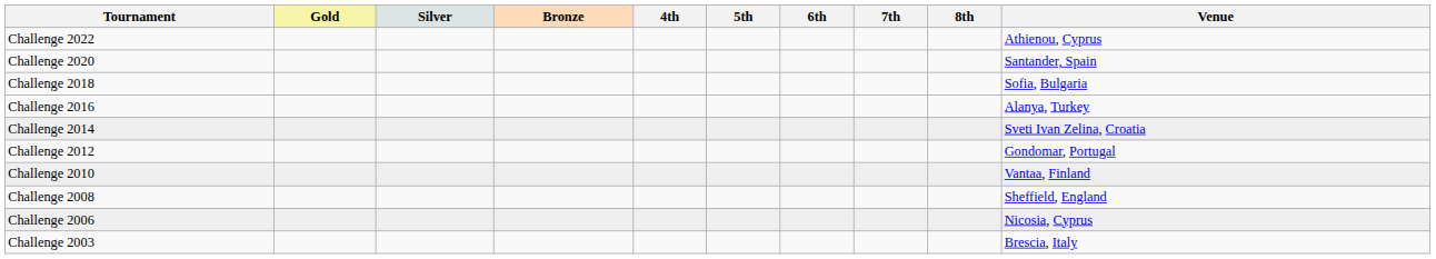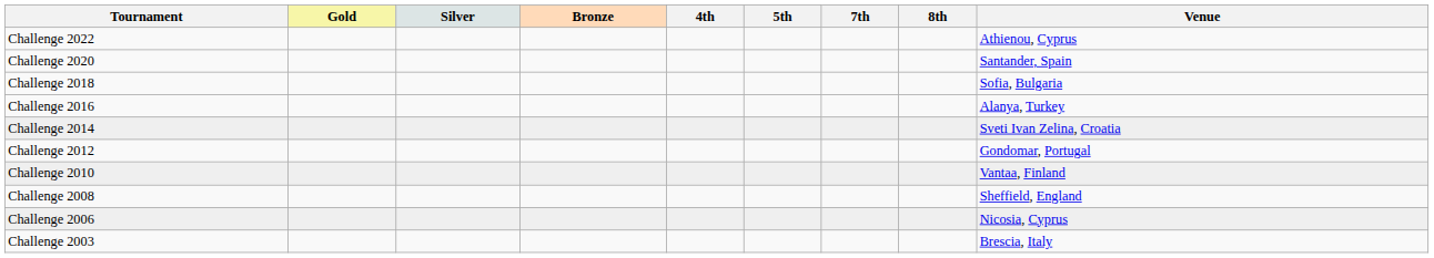 <table class="wikitable" style="width: 100%; font-size: 95%;">
 <tr bgcolor=#efefef>
 <th>Tournament</th>
 <th style="background:#F7F6A8;">Gold</th>
 <th style="background:#DCE5E5;">Silver</th>
 <th style="background:#FFDAB9;">Bronze</th>
 <th>4th</th>
 <th>5th</th>
-<th>6th</th>
 <th>7th</th>
 <th>8th</th>
 <th>Venue</th>
 </tr>
 <tr>
 <td>Challenge 2022</td>
-<td></td>
 <td></td>
 <td></td>
 <td></td>
 <td></td>
 <td></td>
 <td></td>
 <td></td>
 <td><a href='#'>Athienou</a>, <a href='#'>Cyprus</a></td>
 </tr>
 <tr>
 <td>Challenge 2020</td>
 <td></td>
 <td></td>
 <td></td>
 <td></td>
 <td></td>
 <td></td>
 <td></td>
-<td></td>
 <td><a href='#'>Santander, Spain</a></td>
 </tr>
 <tr>
 <td>Challenge 2018</td>
-<td></td>
 <td></td>
 <td></td>
 <td></td>
 <td></td>
 <td></td>
 <td></td>
 <td></td>
 <td><a href='#'>Sofia</a>, <a href='#'>Bulgaria</a></td>
 </tr>
 <tr>
 <td>Challenge 2016</td>
 <td></td>
 <td></td>
 <td></td>
 <td></td>
 <td></td>
 <td></td>
 <td></td>
-<td></td>
 <td><a href='#'>Alanya</a>, <a href='#'>Turkey</a></td>
 </tr>
 <tr bgcolor=#efefef>
 <td>Challenge 2014 </td>
-<td></td>
 <td></td>
 <td></td>
 <td></td>
 <td></td>
 <td></td>
 <td></td>
 <td></td>
 <td><a href='#'>Sveti Ivan Zelina</a>, <a href='#'>Croatia</a></td>
 </tr>
 <tr>
 <td>Challenge 2012 </td>
 <td></td>
 <td></td>
 <td></td>
 <td></td>
 <td></td>
 <td></td>
 <td></td>
-<td></td>
 <td><a href='#'>Gondomar</a>, <a href='#'>Portugal</a></td>
 </tr>
 <tr bgcolor=#efefef>
 <td>Challenge 2010 </td>
-<td></td>
 <td></td>
 <td></td>
 <td></td>
 <td></td>
 <td></td>
 <td></td>
 <td></td>
 <td><a href='#'>Vantaa</a>, <a href='#'>Finland</a></td>
 </tr>
 <tr>
 <td>Challenge 2008 </td>
 <td></td>
 <td></td>
 <td></td>
 <td></td>
 <td></td>
 <td></td>
 <td></td>
-<td></td>
 <td><a href='#'>Sheffield</a>, <a href='#'>England</a></td>
 </tr>
 <tr bgcolor=#efefef>
 <td>Challenge 2006</td>
-<td></td>
 <td></td>
 <td></td>
 <td></td>
 <td></td>
 <td></td>
 <td></td>
 <td></td>
 <td><a href='#'>Nicosia</a>, <a href='#'>Cyprus</a></td>
 </tr>
 <tr>
 <td>Challenge 2003</td>
 <td></td>
 <td></td>
 <td></td>
 <td></td>
 <td></td>
 <td></td>
 <td></td>
-<td></td>
 <td><a href='#'>Brescia</a>, <a href='#'>Italy</a></td>
 </tr>
 </table>
